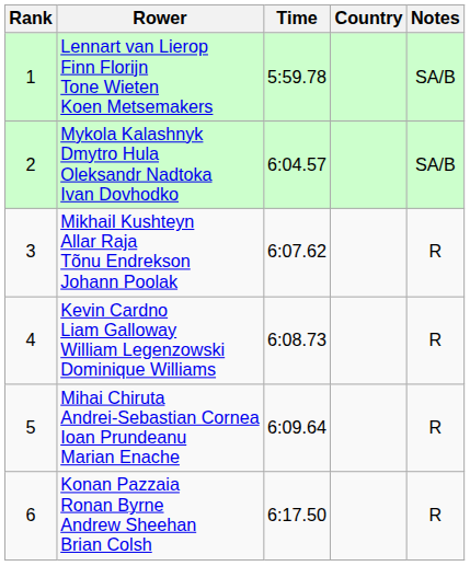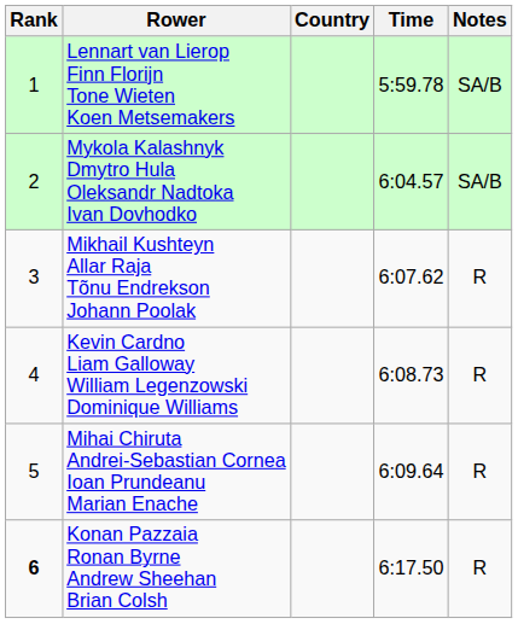 <table class="wikitable" style="text-align:center">
 <tr>
 <th>Rank</th>
 <th>Rower</th>
+<th>Country</th>
 <th>Time</th>
-<th>Country</th>
 <th>Notes</th>
 </tr>
 <tr bgcolor=ccffcc>
 <td>1</td>
 <td align="left"><a href='#'>Lennart van Lierop</a><br><a href='#'>Finn Florijn</a><br><a href='#'>Tone Wieten</a><br><a href='#'>Koen Metsemakers</a></td>
+<td align="left"></td>
 <td>5:59.78</td>
-<td align="left"></td>
 <td>SA/B</td>
 </tr>
 <tr bgcolor=ccffcc>
 <td>2</td>
 <td align="left"><a href='#'>Mykola Kalashnyk</a><br><a href='#'>Dmytro Hula</a><br><a href='#'>Oleksandr Nadtoka</a><br><a href='#'>Ivan Dovhodko</a></td>
+<td align="left"></td>
 <td>6:04.57</td>
-<td align="left"></td>
 <td>SA/B</td>
 </tr>
 <tr>
 <td>3</td>
 <td align="left"><a href='#'>Mikhail Kushteyn</a><br><a href='#'>Allar Raja</a><br><a href='#'>Tõnu Endrekson</a><br><a href='#'>Johann Poolak</a></td>
+<td align="left"></td>
 <td>6:07.62</td>
-<td align="left"></td>
 <td>R</td>
 </tr>
 <tr>
 <td>4</td>
 <td align="left"><a href='#'>Kevin Cardno</a><br><a href='#'>Liam Galloway</a><br><a href='#'>William Legenzowski</a><br><a href='#'>Dominique Williams</a></td>
+<td align="left"></td>
 <td>6:08.73</td>
-<td align="left"></td>
 <td>R</td>
 </tr>
 <tr>
 <td>5</td>
 <td align="left"><a href='#'>Mihai Chiruta</a><br><a href='#'>Andrei-Sebastian Cornea</a><br><a href='#'>Ioan Prundeanu</a><br><a href='#'>Marian Enache</a></td>
+<td align="left"></td>
 <td>6:09.64</td>
-<td align="left"></td>
 <td>R</td>
 </tr>
 <tr>
-<td>6</td>
+<td><strong>6</strong></td>
 <td align="left"><a href='#'>Konan Pazzaia</a><br><a href='#'>Ronan Byrne</a><br><a href='#'>Andrew Sheehan</a><br><a href='#'>Brian Colsh</a></td>
+<td align="left"></td>
 <td>6:17.50</td>
-<td align="left"></td>
 <td>R</td>
 </tr>
 </table>
